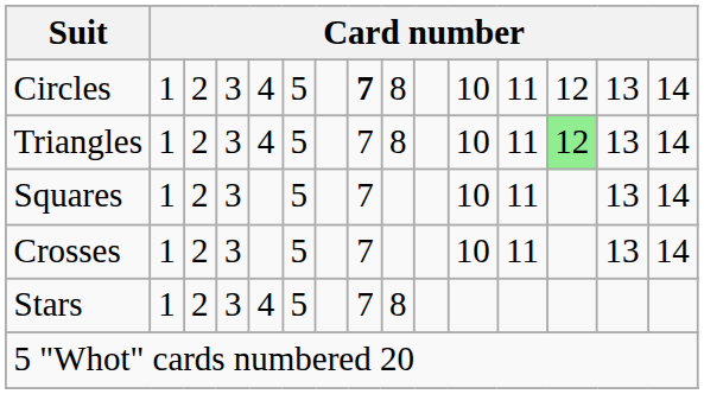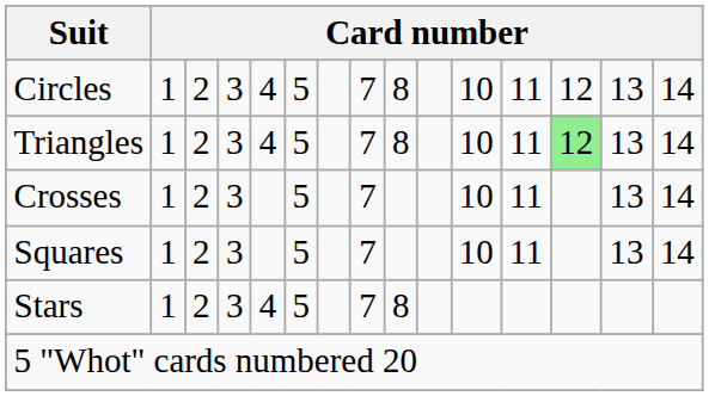 <table class="wikitable">
 <tr>
 <th>Suit</th>
 <th colspan=14>Card number</th>
 </tr>
 <tr>
 <td>Circles</td>
 <td>1</td>
 <td>2</td>
 <td>3</td>
 <td>4</td>
 <td>5</td>
 <td> </td>
-<td><strong>7</strong></td>
+<td>7</td>
 <td>8</td>
 <td> </td>
 <td>10</td>
 <td>11</td>
 <td>12</td>
 <td>13</td>
 <td>14</td>
 </tr>
 <tr>
 <td>Triangles</td>
 <td>1</td>
 <td>2</td>
 <td>3</td>
 <td>4</td>
 <td>5</td>
 <td> </td>
 <td>7</td>
 <td>8</td>
 <td> </td>
 <td>10</td>
 <td>11</td>
 <td style="background: lightgreen;">12</td>
 <td>13</td>
 <td>14</td>
 </tr>
 <tr>
+<td>Crosses</td>
+<td>1</td>
+<td>2</td>
+<td>3</td>
+<td></td>
+<td>5</td>
+<td> </td>
+<td>7</td>
+<td> </td>
+<td> </td>
+<td>10</td>
+<td>11</td>
+<td> </td>
+<td>13</td>
+<td>14</td>
+</tr>
+<tr>
 <td>Squares</td>
 <td>1</td>
 <td>2</td>
 <td>3</td>
 <td></td>
 <td>5</td>
 <td> </td>
 <td>7</td>
 <td> </td>
 <td></td>
-<td>10</td>
-<td>11</td>
-<td> </td>
-<td>13</td>
-<td>14</td>
-</tr>
-<tr>
-<td>Crosses</td>
-<td>1</td>
-<td>2</td>
-<td>3</td>
-<td></td>
-<td>5</td>
-<td> </td>
-<td>7</td>
-<td> </td>
-<td> </td>
 <td>10</td>
 <td>11</td>
 <td> </td>
 <td>13</td>
 <td>14</td>
 </tr>
 <tr>
 <td>Stars</td>
 <td>1</td>
 <td>2</td>
 <td>3</td>
 <td>4</td>
 <td>5</td>
 <td> </td>
 <td>7</td>
 <td>8</td>
 <td> </td>
 <td> </td>
 <td> </td>
 <td> </td>
 <td> </td>
 <td></td>
 </tr>
 <tr>
 <td colspan=15>5 "Whot" cards numbered 20</td>
 </tr>
 </table>
